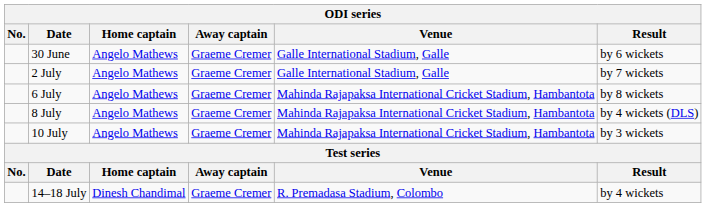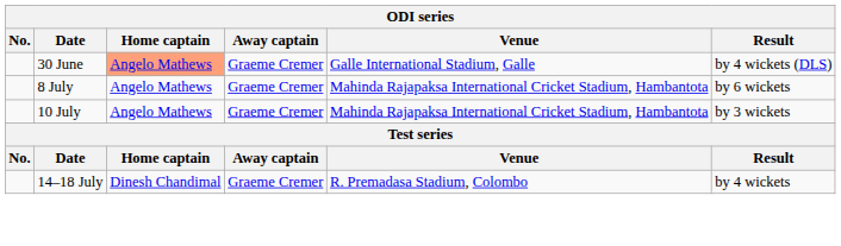 <table class="wikitable">
 <tr>
 <th colspan="6">ODI series</th>
 </tr>
 <tr>
 <th>No.</th>
 <th>Date</th>
 <th>Home captain</th>
 <th>Away captain</th>
 <th>Venue</th>
 <th>Result</th>
 </tr>
 <tr>
 <td></td>
 <td>30 June</td>
-<td><a href='#'>Angelo Mathews</a></td>
+<td style="background: lightsalmon;"><a href='#'>Angelo Mathews</a></td>
 <td><a href='#'>Graeme Cremer</a></td>
 <td><a href='#'>Galle International Stadium</a>, <a href='#'>Galle</a></td>
-<td> by 6 wickets</td>
-</tr>
-<tr>
-<td></td>
-<td>2 July</td>
-<td><a href='#'>Angelo Mathews</a></td>
-<td><a href='#'>Graeme Cremer</a></td>
-<td><a href='#'>Galle International Stadium</a>, <a href='#'>Galle</a></td>
-<td> by 7 wickets</td>
-</tr>
-<tr>
-<td></td>
-<td>6 July</td>
-<td><a href='#'>Angelo Mathews</a></td>
-<td><a href='#'>Graeme Cremer</a></td>
-<td><a href='#'>Mahinda Rajapaksa International Cricket Stadium</a>, <a href='#'>Hambantota</a></td>
-<td> by 8 wickets</td>
+<td> by 4 wickets (<a href='#'>DLS</a>)</td>
 </tr>
 <tr>
 <td></td>
 <td>8 July</td>
 <td><a href='#'>Angelo Mathews</a></td>
 <td><a href='#'>Graeme Cremer</a></td>
 <td><a href='#'>Mahinda Rajapaksa International Cricket Stadium</a>, <a href='#'>Hambantota</a></td>
-<td> by 4 wickets (<a href='#'>DLS</a>)</td>
+<td> by 6 wickets</td>
 </tr>
 <tr>
 <td></td>
 <td>10 July</td>
 <td><a href='#'>Angelo Mathews</a></td>
 <td><a href='#'>Graeme Cremer</a></td>
 <td><a href='#'>Mahinda Rajapaksa International Cricket Stadium</a>, <a href='#'>Hambantota</a></td>
 <td> by 3 wickets</td>
 </tr>
 <tr>
 <th colspan="6">Test series</th>
 </tr>
 <tr>
 <th>No.</th>
 <th>Date</th>
 <th>Home captain</th>
 <th>Away captain</th>
 <th>Venue</th>
 <th>Result</th>
 </tr>
 <tr>
 <td></td>
 <td>14–18 July</td>
 <td><a href='#'>Dinesh Chandimal</a></td>
 <td><a href='#'>Graeme Cremer</a></td>
 <td><a href='#'>R. Premadasa Stadium</a>, <a href='#'>Colombo</a></td>
 <td> by 4 wickets</td>
 </tr>
 </table>
